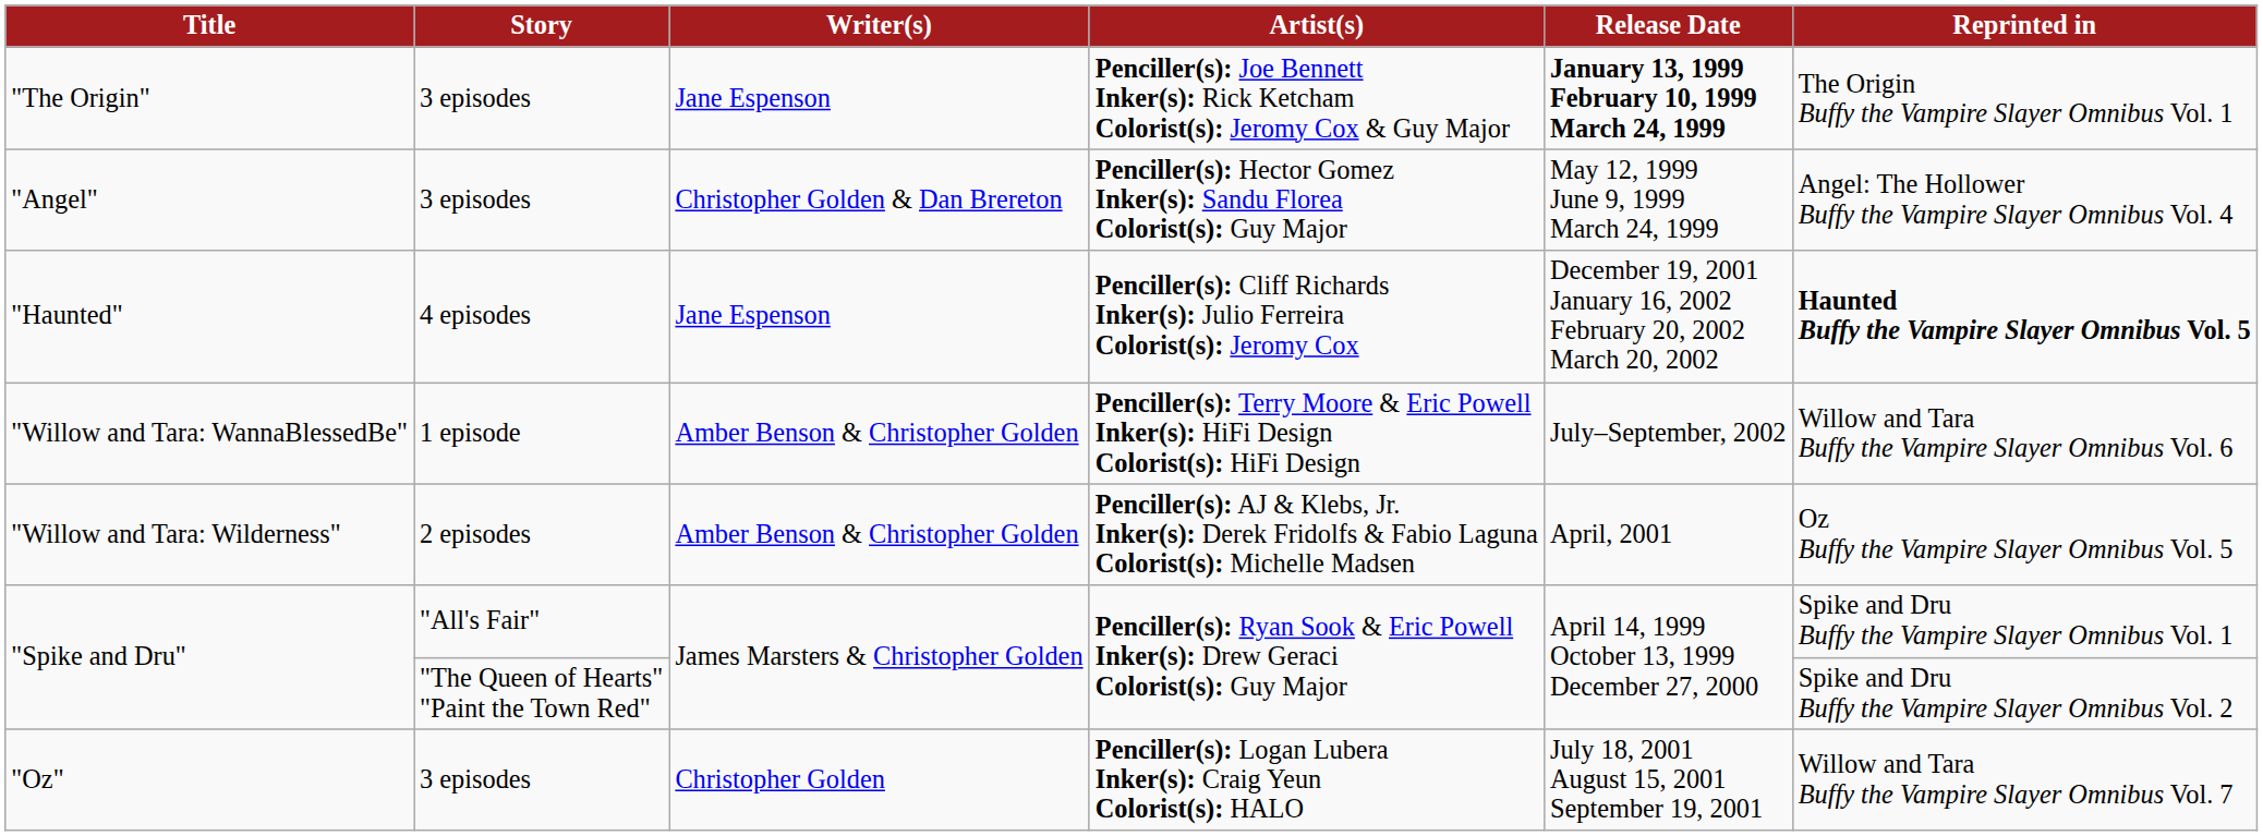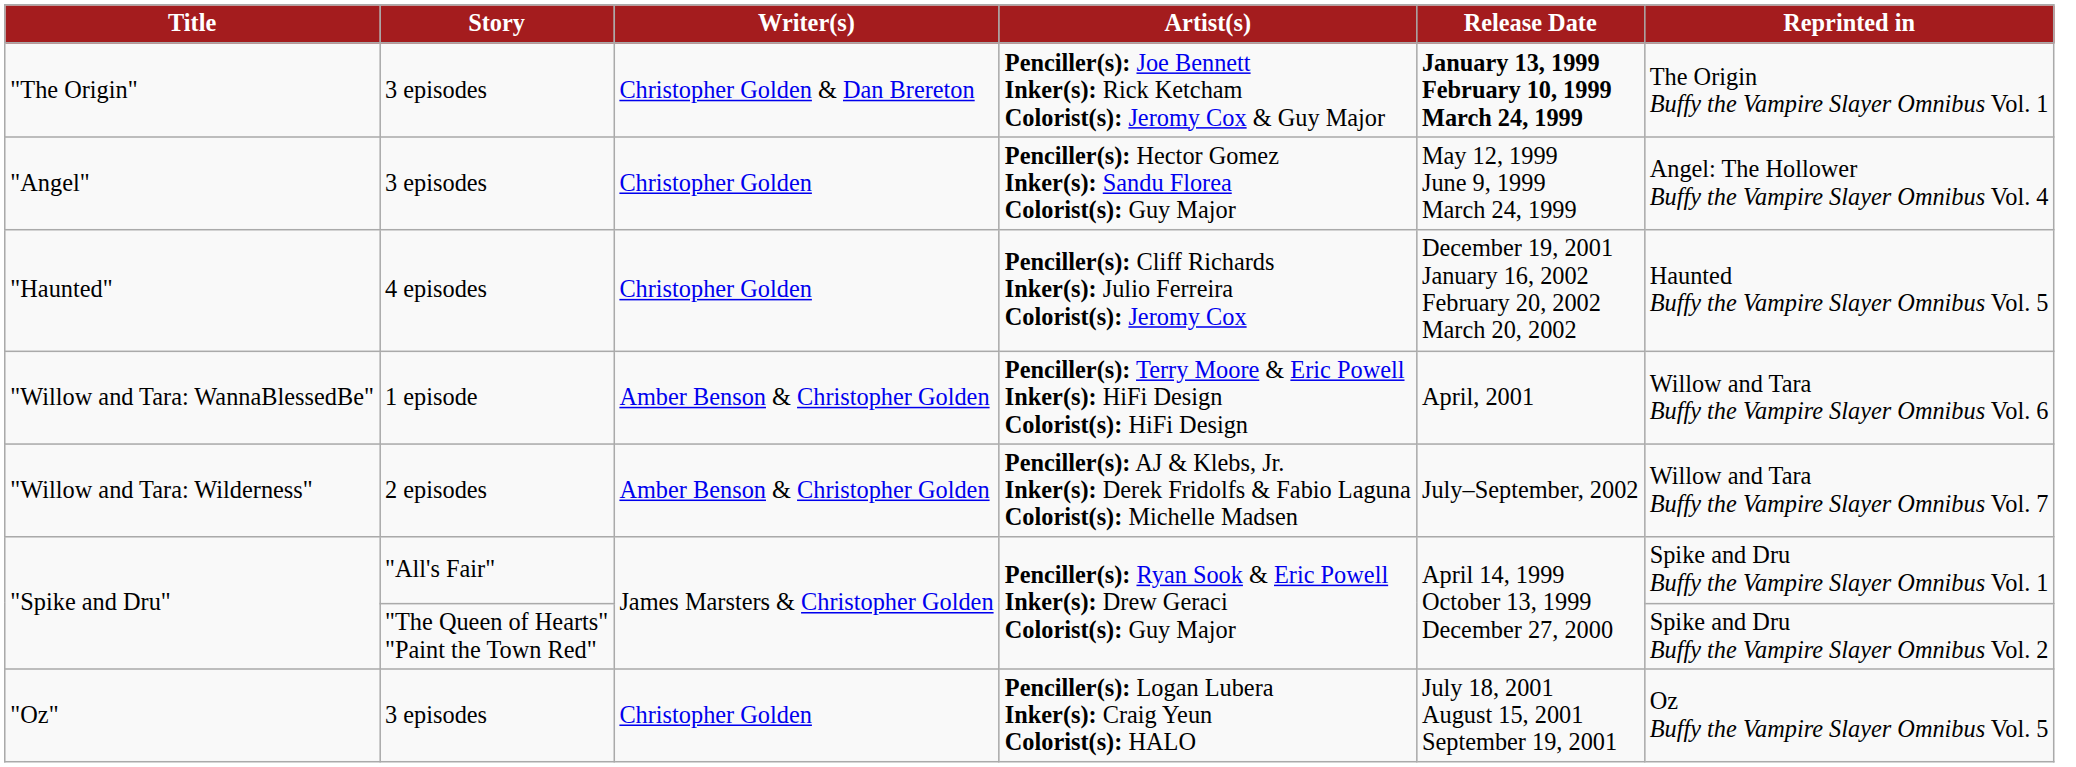 <table class="wikitable">
 <tr>
 <th style="background: #A41C1E; color: white;">Title</th>
 <th style="background: #A41C1E; color: white;">Story</th>
 <th style="background: #A41C1E; color: white;">Writer(s)</th>
 <th style="background: #A41C1E; color: white;">Artist(s)</th>
 <th style="background: #A41C1E; color: white;">Release Date</th>
 <th style="background: #A41C1E; color: white;">Reprinted in</th>
 </tr>
 <tr>
 <td>"The Origin"</td>
 <td>3 episodes</td>
-<td><a href='#'>Jane Espenson</a></td>
+<td><a href='#'>Christopher Golden</a> & <a href='#'>Dan Brereton</a></td>
 <td><strong>Penciller(s):</strong> <a href='#'>Joe Bennett</a><br><strong>Inker(s):</strong> Rick Ketcham<br><strong>Colorist(s):</strong> <a href='#'>Jeromy Cox</a> & Guy Major</td>
 <td><strong>January 13, 1999<br>February 10, 1999<br>March 24, 1999</strong></td>
 <td>The Origin<br><em>Buffy the Vampire Slayer Omnibus</em> Vol. 1</td>
 </tr>
 <tr>
 <td>"Angel"</td>
 <td>3 episodes</td>
-<td><a href='#'>Christopher Golden</a> & <a href='#'>Dan Brereton</a></td>
+<td><a href='#'>Christopher Golden</a></td>
 <td><strong>Penciller(s):</strong> Hector Gomez<br><strong>Inker(s):</strong> <a href='#'>Sandu Florea</a><br><strong>Colorist(s):</strong> Guy Major</td>
 <td>May 12, 1999<br>June 9, 1999<br>March 24, 1999</td>
 <td>Angel: The Hollower<br><em>Buffy the Vampire Slayer Omnibus</em> Vol. 4</td>
 </tr>
 <tr>
 <td>"Haunted"</td>
 <td>4 episodes</td>
-<td><a href='#'>Jane Espenson</a></td>
+<td><a href='#'>Christopher Golden</a></td>
 <td><strong>Penciller(s):</strong> Cliff Richards<br><strong>Inker(s):</strong> Julio Ferreira<br><strong>Colorist(s):</strong> <a href='#'>Jeromy Cox</a></td>
 <td>December 19, 2001<br>January 16, 2002<br>February 20, 2002<br>March 20, 2002</td>
-<td><strong>Haunted<br><em>Buffy the Vampire Slayer Omnibus</em> Vol. 5</strong></td>
+<td>Haunted<br><em>Buffy the Vampire Slayer Omnibus</em> Vol. 5</td>
 </tr>
 <tr>
 <td>"Willow and Tara: WannaBlessedBe"</td>
 <td>1 episode</td>
 <td><a href='#'>Amber Benson</a> & <a href='#'>Christopher Golden</a></td>
 <td><strong>Penciller(s):</strong> <a href='#'>Terry Moore</a> & <a href='#'>Eric Powell</a><br><strong>Inker(s):</strong> HiFi Design<br><strong>Colorist(s):</strong> HiFi Design</td>
-<td>July–September, 2002</td>
+<td>April, 2001</td>
 <td>Willow and Tara<br><em>Buffy the Vampire Slayer Omnibus</em> Vol. 6</td>
 </tr>
 <tr>
 <td>"Willow and Tara: Wilderness"</td>
 <td>2 episodes</td>
 <td><a href='#'>Amber Benson</a> & <a href='#'>Christopher Golden</a></td>
 <td><strong>Penciller(s):</strong> AJ & Klebs, Jr.<br><strong>Inker(s):</strong> Derek Fridolfs & Fabio Laguna<br><strong>Colorist(s):</strong> Michelle Madsen</td>
-<td>April, 2001</td>
-<td>Oz<br><em>Buffy the Vampire Slayer Omnibus</em> Vol. 5</td>
+<td>July–September, 2002</td>
+<td>Willow and Tara<br><em>Buffy the Vampire Slayer Omnibus</em> Vol. 7</td>
 </tr>
 <tr>
 <td rowspan="2">"Spike and Dru"</td>
 <td>"All's Fair"</td>
 <td rowspan="2">James Marsters & <a href='#'>Christopher Golden</a></td>
 <td rowspan="2"><strong>Penciller(s):</strong> <a href='#'>Ryan Sook</a> & <a href='#'>Eric Powell</a><br><strong>Inker(s):</strong> Drew Geraci<br><strong>Colorist(s):</strong> Guy Major</td>
 <td rowspan="2">April 14, 1999<br>October 13, 1999<br>December 27, 2000</td>
 <td>Spike and Dru<br><em>Buffy the Vampire Slayer Omnibus</em> Vol. 1</td>
 </tr>
 <tr>
 <td>"The Queen of Hearts"<br>"Paint the Town Red"</td>
 <td>Spike and Dru<br><em>Buffy the Vampire Slayer Omnibus</em> Vol. 2</td>
 </tr>
 <tr>
 <td>"Oz"</td>
 <td>3 episodes</td>
 <td><a href='#'>Christopher Golden</a></td>
 <td><strong>Penciller(s):</strong> Logan Lubera<br><strong>Inker(s):</strong> Craig Yeun<br><strong>Colorist(s):</strong> HALO</td>
 <td>July 18, 2001<br>August 15, 2001<br>September 19, 2001</td>
-<td>Willow and Tara<br><em>Buffy the Vampire Slayer Omnibus</em> Vol. 7</td>
+<td>Oz<br><em>Buffy the Vampire Slayer Omnibus</em> Vol. 5</td>
 </tr>
 </table>
